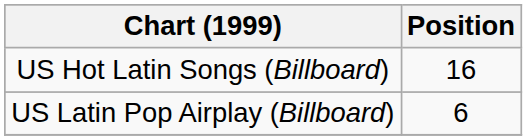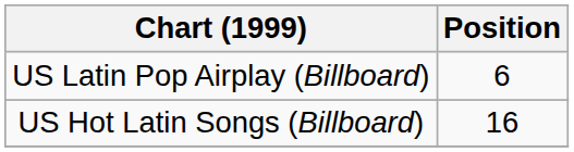 <table class="wikitable plainrowheaders sortable" style="text-align:center;">
 <tr>
 <th scope="col">Chart (1999)</th>
 <th scope="col">Position</th>
 </tr>
 <tr>
+<td scope="row">US Latin Pop Airplay (<em>Billboard</em>)</td>
+<td>6</td>
+</tr>
+<tr>
 <td scope="row">US Hot Latin Songs (<em>Billboard</em>)</td>
 <td>16</td>
 </tr>
 <tr>
-<td scope="row">US Latin Pop Airplay (<em>Billboard</em>)</td>
-<td>6</td>
-</tr>
-<tr>
 </tr>
 </table>
